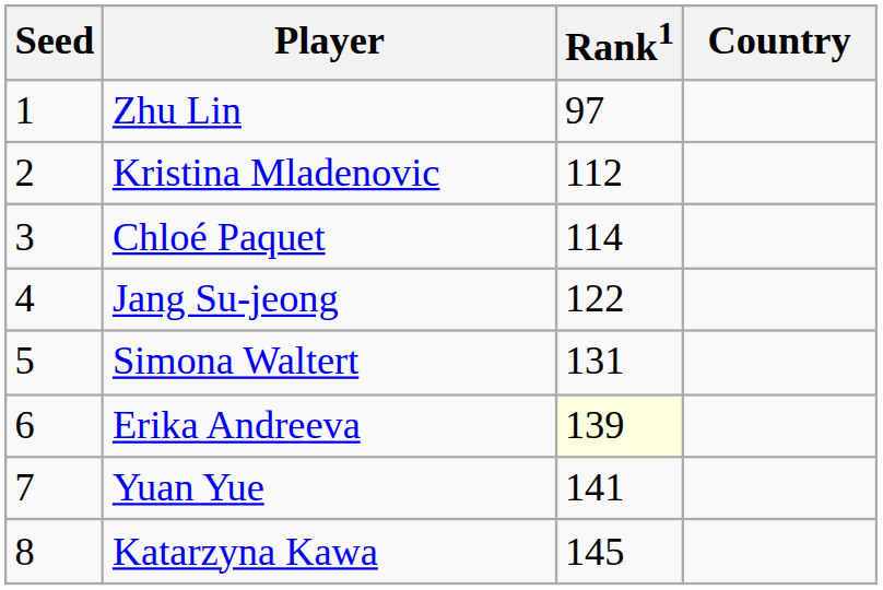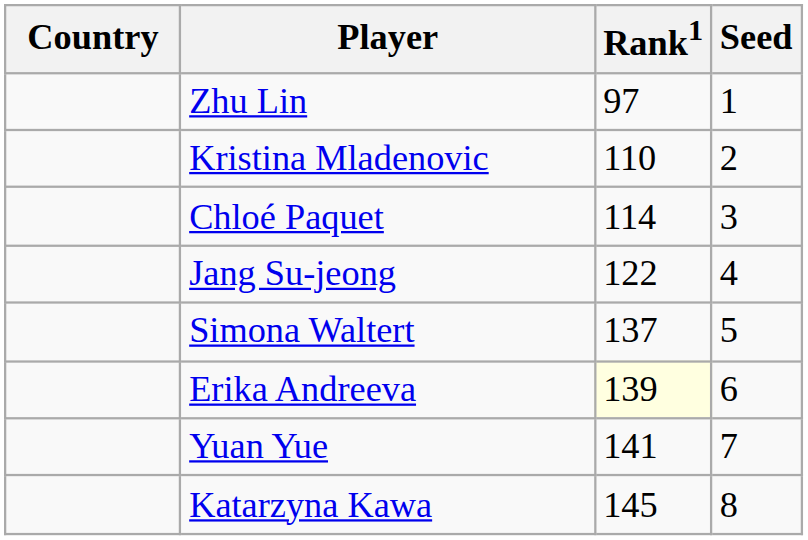 <table class="sortable wikitable">
 <tr>
-<th>Seed</th>
+<th width="70">Country</th>
 <th width="175">Player</th>
 <th>Rank<sup>1</sup></th>
-<th width="70">Country</th>
+<th>Seed</th>
 </tr>
 <tr>
-<td>1</td>
+<td></td>
 <td><a href='#'>Zhu Lin</a></td>
 <td>97</td>
-<td></td>
+<td>1</td>
 </tr>
 <tr>
+<td></td>
+<td><a href='#'>Kristina Mladenovic</a></td>
+<td>110</td>
 <td>2</td>
-<td><a href='#'>Kristina Mladenovic</a></td>
-<td>112</td>
-<td></td>
 </tr>
 <tr>
-<td>3</td>
+<td></td>
 <td><a href='#'>Chloé Paquet</a></td>
 <td>114</td>
-<td></td>
+<td>3</td>
 </tr>
 <tr>
-<td>4</td>
+<td></td>
 <td><a href='#'>Jang Su-jeong</a></td>
 <td>122</td>
-<td></td>
+<td>4</td>
 </tr>
 <tr>
+<td></td>
+<td><a href='#'>Simona Waltert</a></td>
+<td>137</td>
 <td>5</td>
-<td><a href='#'>Simona Waltert</a></td>
-<td>131</td>
-<td></td>
 </tr>
 <tr>
-<td>6</td>
+<td></td>
 <td><a href='#'>Erika Andreeva</a></td>
 <td style="background: lightyellow;">139</td>
-<td></td>
+<td>6</td>
 </tr>
 <tr>
-<td>7</td>
+<td></td>
 <td><a href='#'>Yuan Yue</a></td>
 <td>141</td>
-<td></td>
+<td>7</td>
 </tr>
 <tr>
-<td>8</td>
+<td></td>
 <td><a href='#'>Katarzyna Kawa</a></td>
 <td>145</td>
-<td></td>
+<td>8</td>
 </tr>
 </table>
